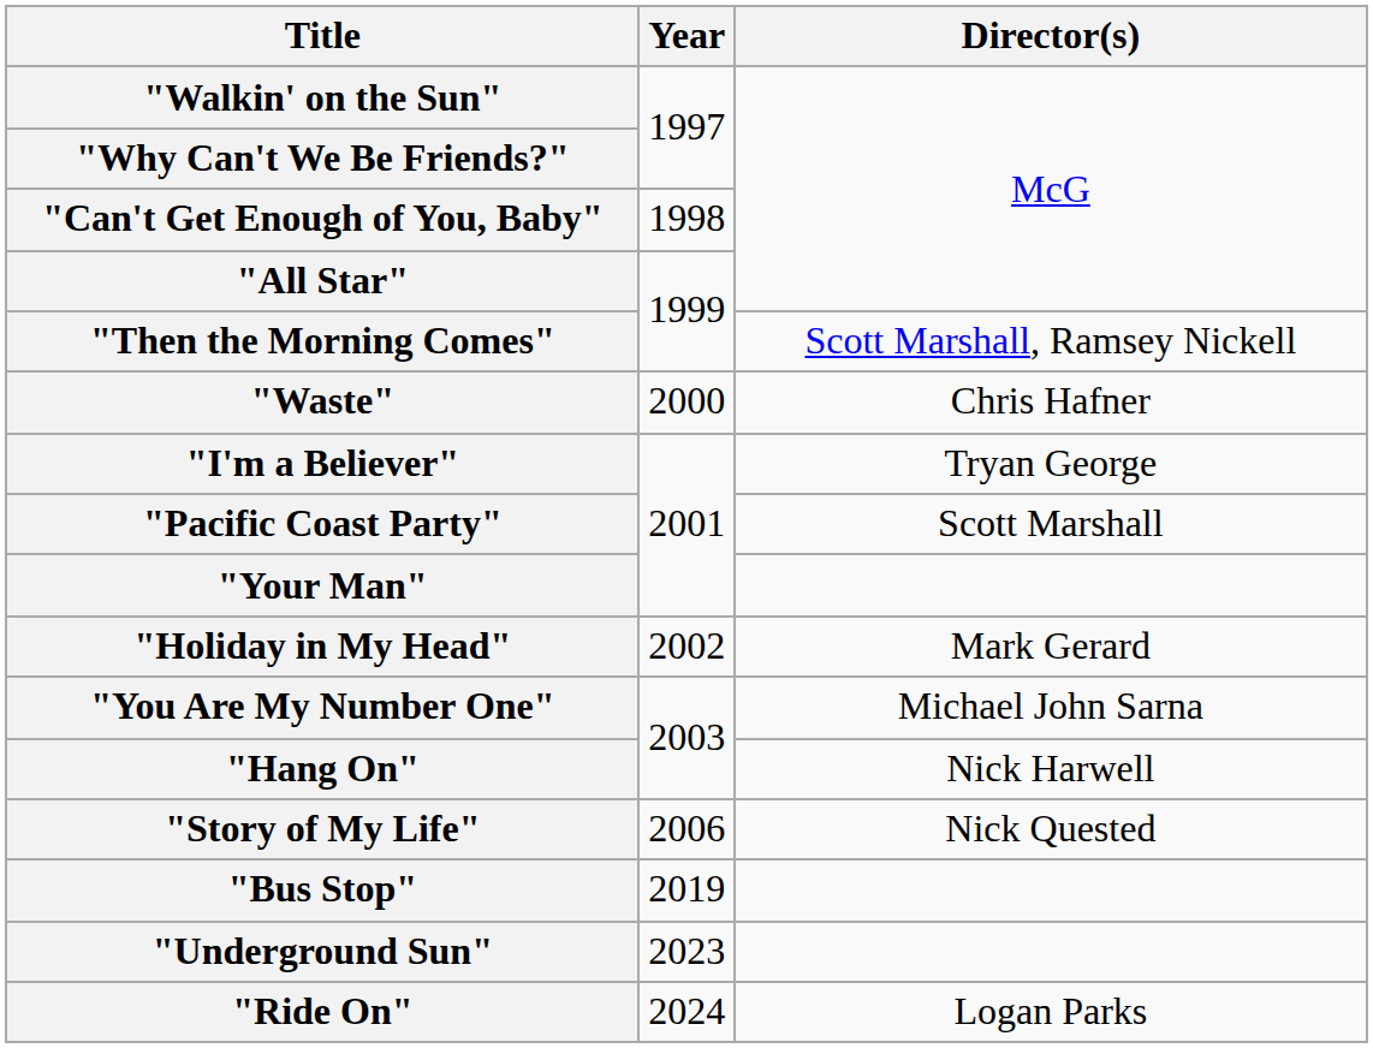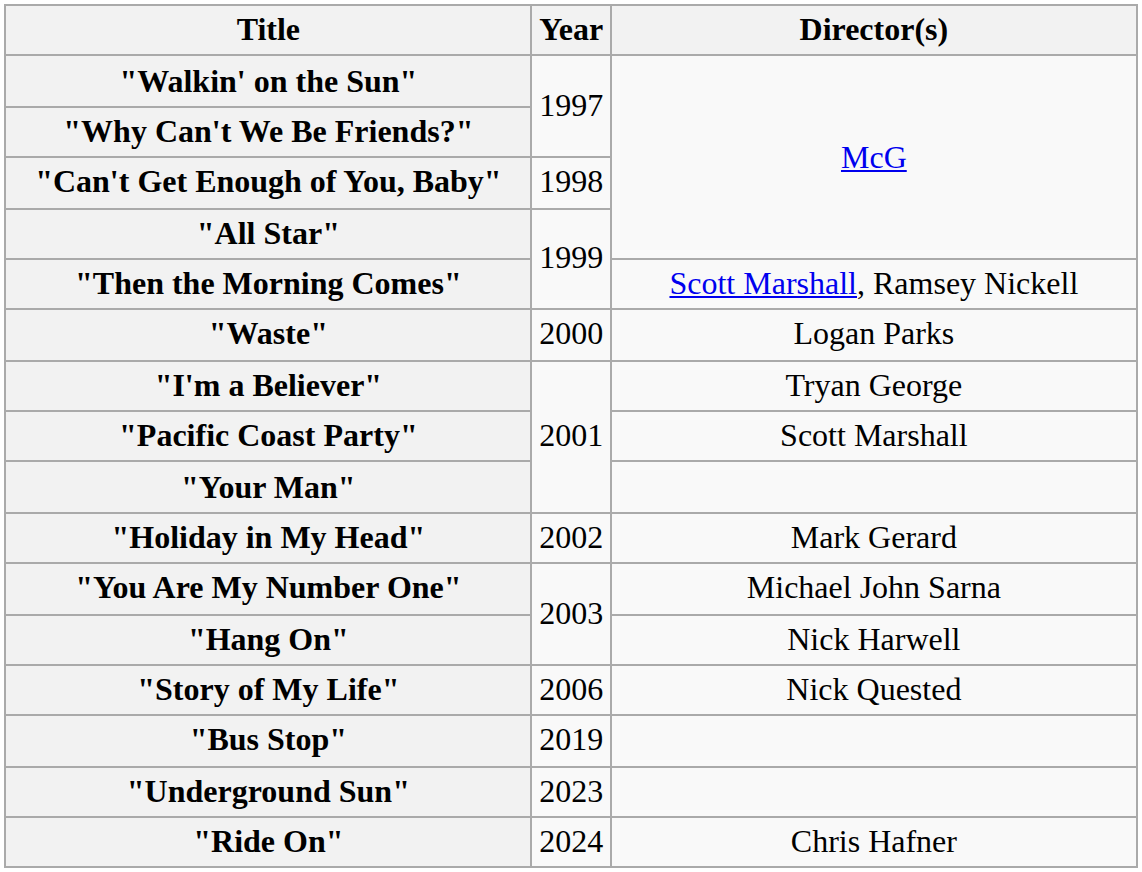 <table class="wikitable plainrowheaders" style="text-align:center;">
 <tr>
 <th scope="col" style="width:16em;">Title</th>
 <th scope="col">Year</th>
 <th scope="col" style="width:16em;">Director(s)</th>
 </tr>
 <tr>
 <th scope="row">"Walkin' on the Sun"</th>
 <td rowspan="2">1997</td>
 <td rowspan="4"><a href='#'>McG</a></td>
 </tr>
 <tr>
 <th scope="row">"Why Can't We Be Friends?"</th>
 </tr>
 <tr>
 <th scope="row">"Can't Get Enough of You, Baby"</th>
 <td>1998</td>
 </tr>
 <tr>
 <th scope="row">"All Star"</th>
 <td rowspan="2">1999</td>
 </tr>
 <tr>
 <th scope="row">"Then the Morning Comes"</th>
 <td><a href='#'>Scott Marshall</a>, Ramsey Nickell</td>
 </tr>
 <tr>
 <th scope="row">"Waste"</th>
 <td>2000</td>
-<td>Chris Hafner</td>
+<td>Logan Parks</td>
 </tr>
 <tr>
 <th scope="row">"I'm a Believer"</th>
 <td rowspan="3">2001</td>
 <td>Tryan George</td>
 </tr>
 <tr>
 <th scope="row">"Pacific Coast Party"</th>
 <td>Scott Marshall</td>
 </tr>
 <tr>
 <th scope="row">"Your Man"</th>
 <td></td>
 </tr>
 <tr>
 <th scope="row">"Holiday in My Head"</th>
 <td>2002</td>
 <td>Mark Gerard</td>
 </tr>
 <tr>
 <th scope="row">"You Are My Number One"</th>
 <td rowspan="2">2003</td>
 <td>Michael John Sarna</td>
 </tr>
 <tr>
 <th scope="row">"Hang On"</th>
 <td>Nick Harwell</td>
 </tr>
 <tr>
 <th scope="row">"Story of My Life"</th>
 <td>2006</td>
 <td>Nick Quested</td>
 </tr>
 <tr>
 <th scope="row">"Bus Stop"</th>
 <td>2019</td>
 <td></td>
 </tr>
 <tr>
 <th scope="row">"Underground Sun"</th>
 <td>2023</td>
 <td></td>
 </tr>
 <tr>
 <th scope="row">"Ride On"</th>
 <td>2024</td>
-<td>Logan Parks</td>
+<td>Chris Hafner</td>
 </tr>
 <tr>
 </tr>
 </table>
